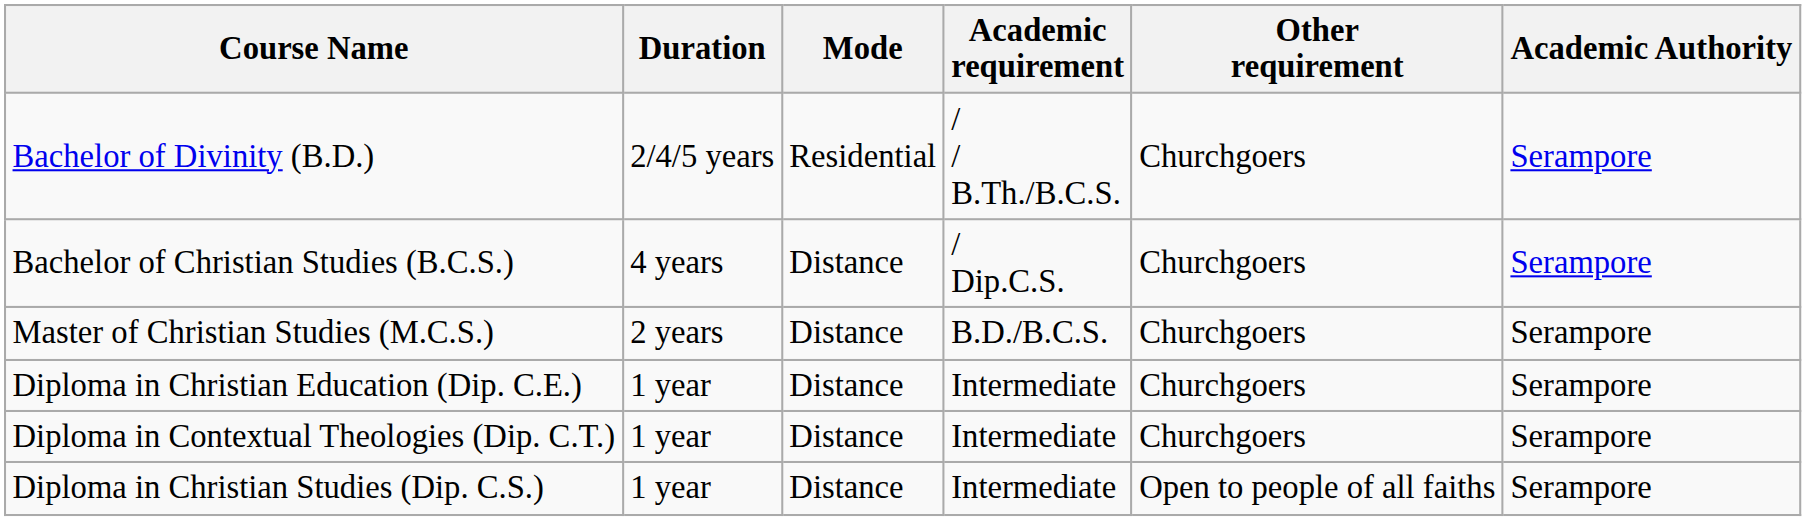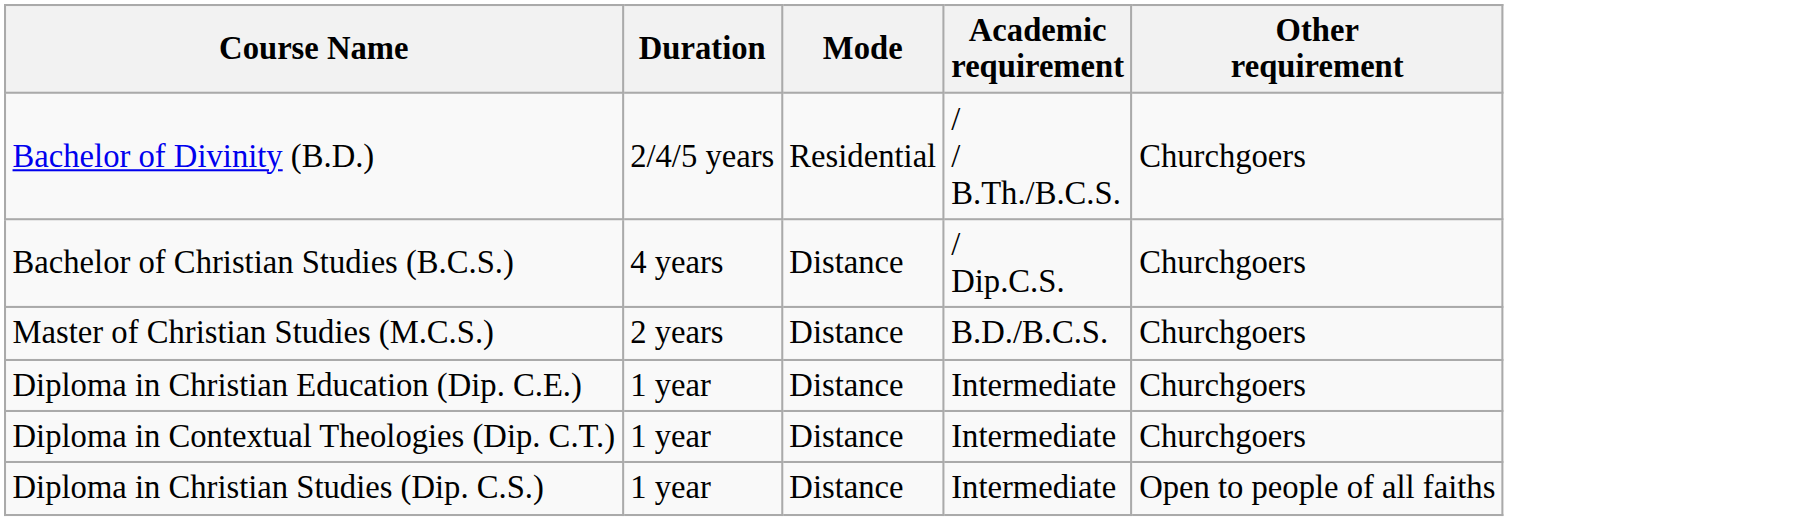 <table class="wikitable sortable">
 <tr>
 <th>Course Name</th>
 <th>Duration</th>
 <th>Mode</th>
 <th>Academic<br> requirement</th>
 <th>Other<br> requirement</th>
-<th>Academic Authority</th>
 </tr>
 <tr>
 <td><a href='#'>Bachelor of Divinity</a> (B.D.)</td>
 <td>2/4/5 years</td>
 <td>Residential</td>
 <td>/<br>/<br>B.Th./B.C.S.</td>
 <td>Churchgoers</td>
-<td><a href='#'>Serampore</a></td>
 </tr>
 <tr>
 <td>Bachelor of Christian Studies (B.C.S.)</td>
 <td>4 years</td>
 <td>Distance</td>
 <td>/<br>Dip.C.S.</td>
 <td>Churchgoers</td>
-<td><a href='#'>Serampore</a></td>
 </tr>
 <tr>
 <td>Master of Christian Studies (M.C.S.)</td>
 <td>2 years</td>
 <td>Distance</td>
 <td>B.D./B.C.S.</td>
 <td>Churchgoers</td>
-<td>Serampore</td>
 </tr>
 <tr>
 <td>Diploma in Christian Education (Dip. C.E.)</td>
 <td>1 year</td>
 <td>Distance</td>
 <td>Intermediate</td>
 <td>Churchgoers</td>
-<td>Serampore</td>
 </tr>
 <tr>
 <td>Diploma in Contextual Theologies (Dip. C.T.)</td>
 <td>1 year</td>
 <td>Distance</td>
 <td>Intermediate</td>
 <td>Churchgoers</td>
-<td>Serampore</td>
 </tr>
 <tr>
 <td>Diploma in Christian Studies (Dip. C.S.)</td>
 <td>1 year</td>
 <td>Distance</td>
 <td>Intermediate</td>
 <td>Open to people of all faiths</td>
-<td>Serampore</td>
 </tr>
 </table>
